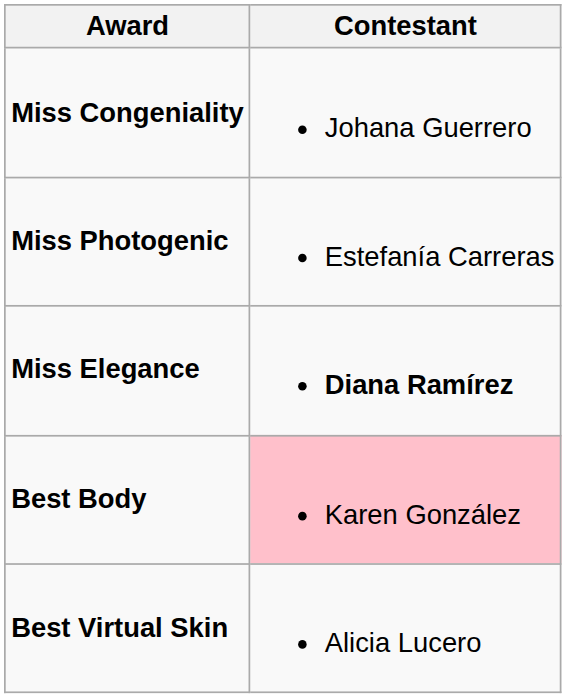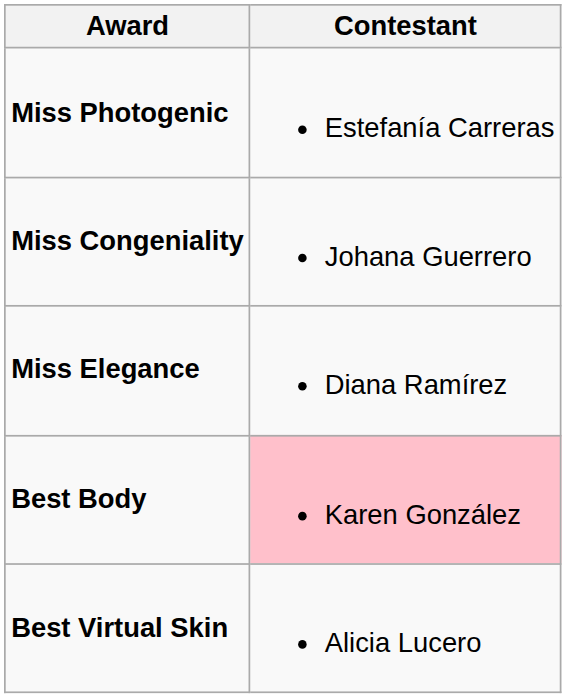 <table class="wikitable">
 <tr>
 <th>Award</th>
 <th>Contestant</th>
 </tr>
 <tr>
+<td><strong>Miss Photogenic</strong></td>
+<td><br><ul><li>Estefanía Carreras</li></ul></td>
+</tr>
+<tr>
 <td><strong>Miss Congeniality</strong></td>
 <td><br><ul><li>Johana Guerrero</li></ul></td>
 </tr>
 <tr>
-<td><strong>Miss Photogenic</strong></td>
-<td><br><ul><li>Estefanía Carreras</li></ul></td>
-</tr>
-<tr>
 <td><strong>Miss Elegance</strong></td>
-<td><strong><br><ul><li>Diana Ramírez</li></ul></strong></td>
+<td><br><ul><li>Diana Ramírez</li></ul></td>
 </tr>
 <tr>
 <td><strong>Best Body</strong></td>
 <td style="background: pink;"><br><ul><li>Karen González</li></ul></td>
 </tr>
 <tr>
 <td><strong>Best Virtual Skin</strong></td>
 <td><br><ul><li>Alicia Lucero</li></ul></td>
 </tr>
 </table>
